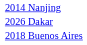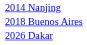 <table>
 <tr>
 <td><a href='#'>2014 Nanjing</a><br></td>
+<td></td>
+<td></td>
+<td></td>
+</tr>
+<tr>
+<td><a href='#'>2018 Buenos Aires</a><br></td>
 <td></td>
 <td></td>
 <td></td>
 </tr>
 <tr>
 <td><a href='#'>2026 Dakar</a><br></td>
 <td></td>
 <td></td>
 <td></td>
 </tr>
-<tr>
-<td><a href='#'>2018 Buenos Aires</a><br></td>
-<td></td>
-<td></td>
-<td></td>
-</tr>
 </table>
